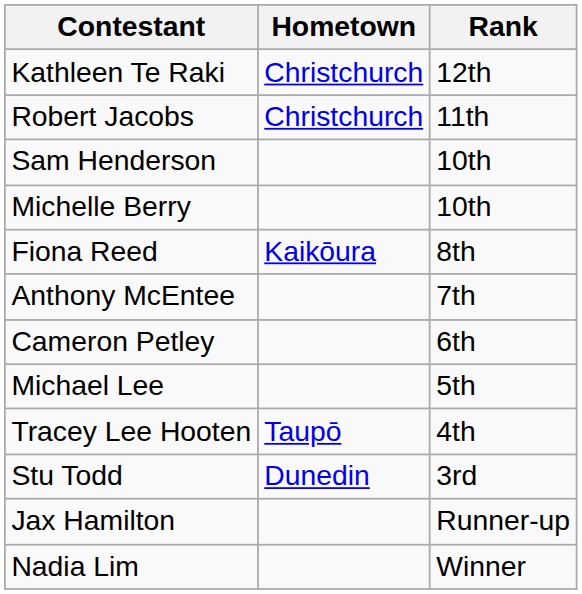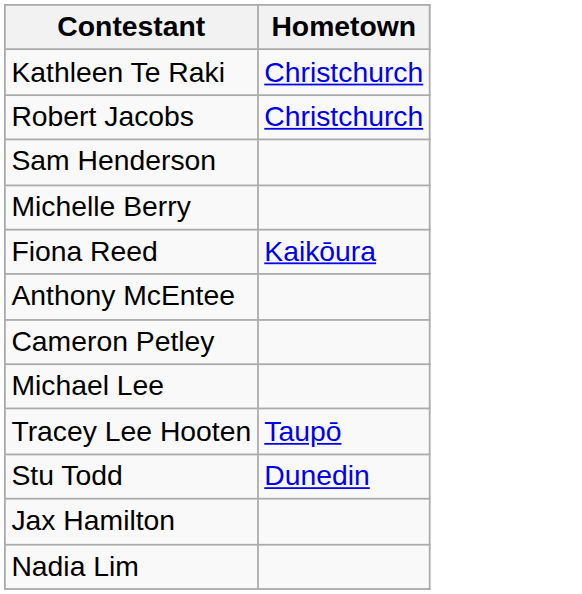 <table class="wikitable">
 <tr>
 <th>Contestant</th>
 <th>Hometown</th>
-<th>Rank</th>
 </tr>
 <tr>
 <td>Kathleen Te Raki</td>
 <td><a href='#'>Christchurch</a></td>
-<td>12th</td>
 </tr>
 <tr>
 <td>Robert Jacobs</td>
 <td><a href='#'>Christchurch</a></td>
-<td>11th</td>
 </tr>
 <tr>
 <td>Sam Henderson</td>
 <td></td>
-<td>10th</td>
 </tr>
 <tr>
 <td>Michelle Berry</td>
 <td></td>
-<td>10th</td>
 </tr>
 <tr>
 <td>Fiona Reed</td>
 <td><a href='#'>Kaikōura</a></td>
-<td>8th</td>
 </tr>
 <tr>
 <td>Anthony McEntee</td>
 <td></td>
-<td>7th</td>
 </tr>
 <tr>
 <td>Cameron Petley</td>
 <td></td>
-<td>6th</td>
 </tr>
 <tr>
 <td>Michael Lee</td>
 <td></td>
-<td>5th</td>
 </tr>
 <tr>
 <td>Tracey Lee Hooten</td>
 <td><a href='#'>Taupō</a></td>
-<td>4th</td>
 </tr>
 <tr>
 <td>Stu Todd</td>
 <td><a href='#'>Dunedin</a></td>
-<td>3rd</td>
 </tr>
 <tr>
 <td>Jax Hamilton</td>
 <td></td>
-<td>Runner-up</td>
 </tr>
 <tr>
 <td>Nadia Lim</td>
 <td></td>
-<td>Winner</td>
 </tr>
 </table>
